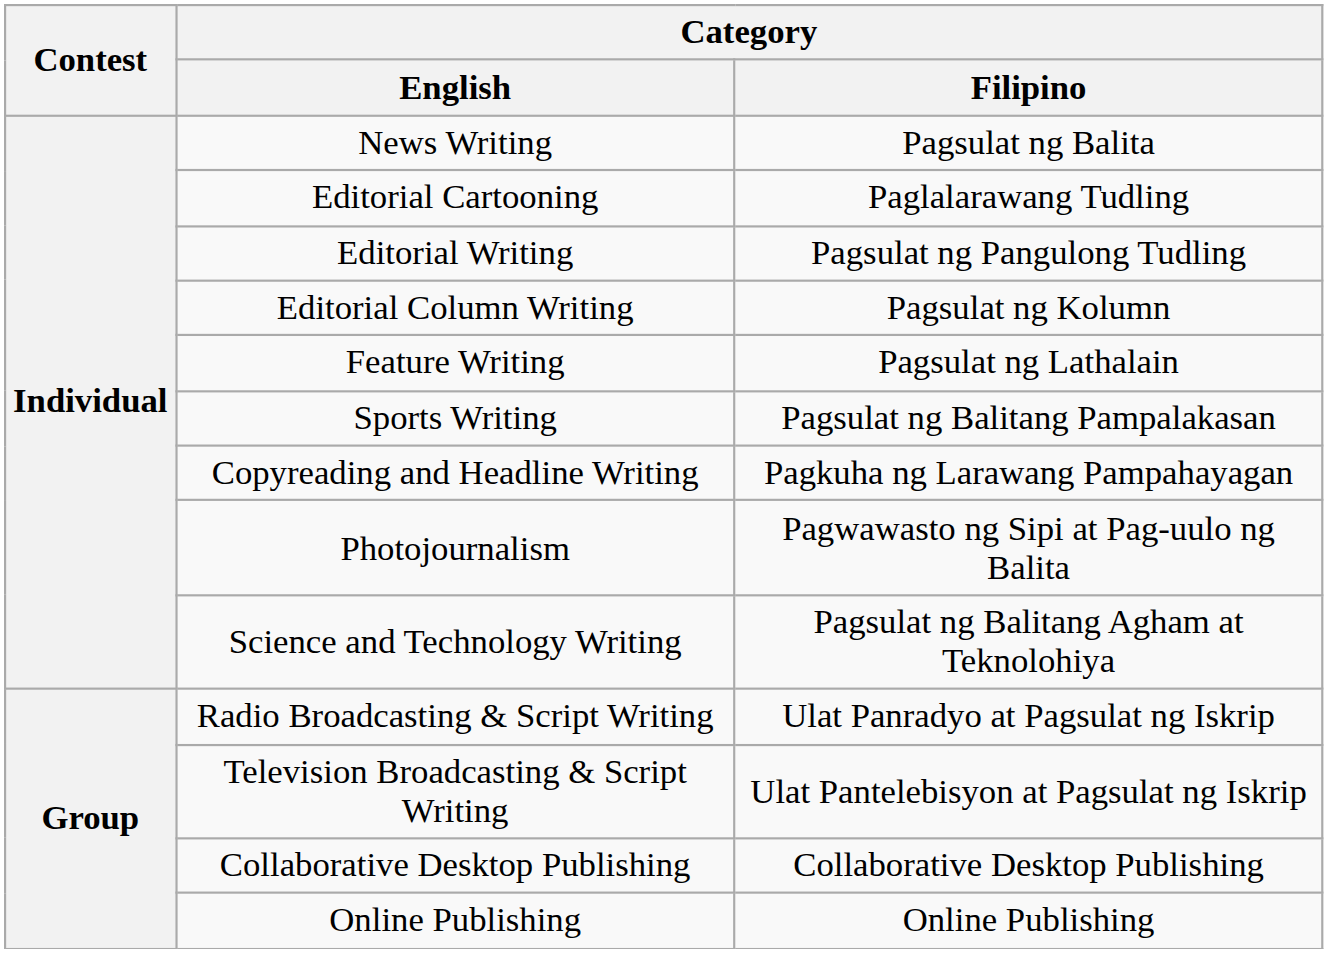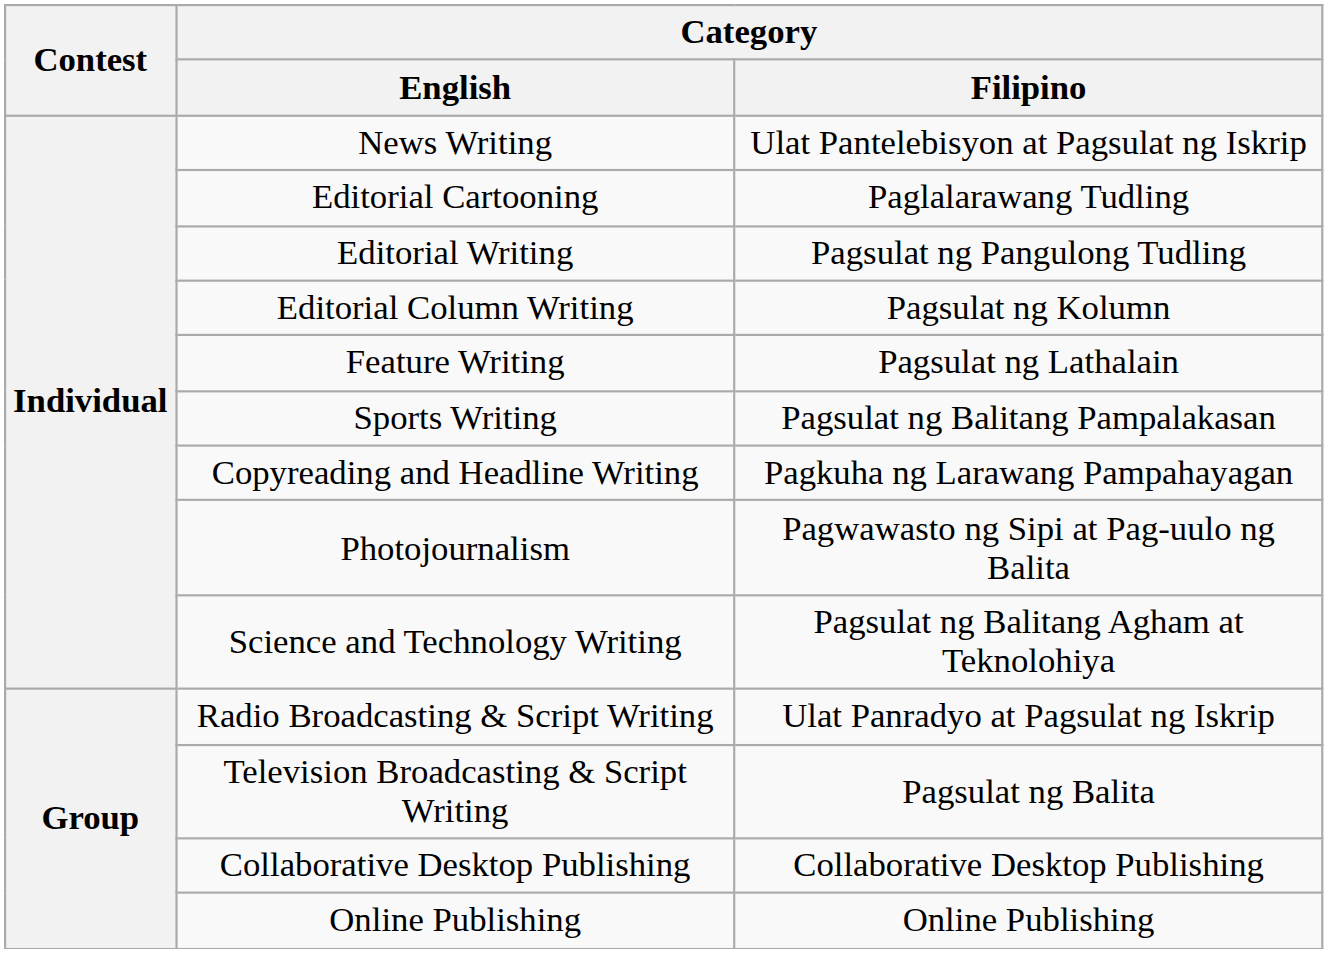 <table border="1" class="wikitable" style="text-align:center">
 <tr>
 <th rowspan="2"><strong>Contest</strong></th>
 <th colspan="2"><strong>Category</strong></th>
 </tr>
 <tr>
 <th>English</th>
 <th>Filipino</th>
 </tr>
 <tr>
 <th rowspan="9">Individual</th>
 <td>News Writing</td>
-<td>Pagsulat ng Balita</td>
+<td>Ulat Pantelebisyon at Pagsulat ng Iskrip</td>
 </tr>
 <tr>
 <td>Editorial Cartooning</td>
 <td>Paglalarawang Tudling</td>
 </tr>
 <tr>
 <td>Editorial Writing</td>
 <td>Pagsulat ng Pangulong Tudling</td>
 </tr>
 <tr>
 <td>Editorial Column Writing</td>
 <td>Pagsulat ng Kolumn</td>
 </tr>
 <tr>
 <td>Feature Writing</td>
 <td>Pagsulat ng Lathalain</td>
 </tr>
 <tr>
 <td>Sports Writing</td>
 <td>Pagsulat ng Balitang Pampalakasan</td>
 </tr>
 <tr>
 <td>Copyreading and Headline Writing</td>
 <td>Pagkuha ng Larawang Pampahayagan</td>
 </tr>
 <tr>
 <td>Photojournalism</td>
 <td>Pagwawasto ng Sipi at Pag-uulo ng Balita</td>
 </tr>
 <tr>
 <td>Science and Technology Writing</td>
 <td>Pagsulat ng Balitang Agham at Teknolohiya</td>
 </tr>
 <tr>
 <th rowspan="7">Group</th>
 <td>Radio Broadcasting & Script Writing</td>
 <td>Ulat Panradyo at Pagsulat ng Iskrip</td>
 </tr>
 <tr>
 <td>Television Broadcasting & Script Writing</td>
-<td>Ulat Pantelebisyon at Pagsulat ng Iskrip</td>
+<td>Pagsulat ng Balita</td>
 </tr>
 <tr>
 <td>Collaborative Desktop Publishing</td>
 <td>Collaborative Desktop Publishing</td>
 </tr>
 <tr>
 <td>Online Publishing</td>
 <td>Online Publishing</td>
 </tr>
 </table>
